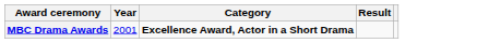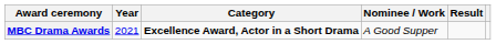 <table class="wikitable plainrowheaders sortable">
 <tr>
 <th scope="col">Award ceremony</th>
 <th scope="col">Year</th>
 <th scope="col">Category</th>
+<th scope="col">Nominee / Work</th>
 <th scope="col">Result</th>
 <th scope="col" class="unsortable"></th>
 </tr>
 <tr>
 <th scope="row"><a href='#'>MBC Drama Awards</a></th>
-<td style="text-align:center"><a href='#'>2001</a></td>
+<td style="text-align:center"><a href='#'>2021</a></td>
 <td><strong>Excellence Award, Actor in a Short Drama</strong></td>
+<td><em>A Good Supper</em></td>
 <td></td>
 <td style="text-align:center"></td>
 </tr>
 </table>
